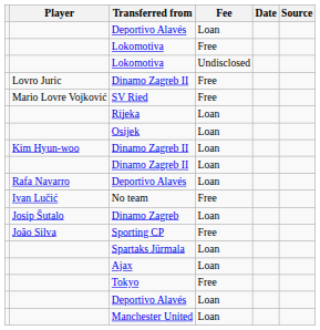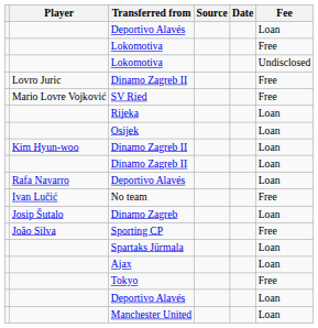 <table class="wikitable plainrowheaders sortable">
 <tr>
 <th></th>
 <th scope=col>Player</th>
 <th>Transferred from</th>
+<th scope=col>Source</th>
+<th scope=col>Date</th>
 <th scope=col>Fee</th>
-<th scope=col>Date</th>
-<th scope=col>Source</th>
 </tr>
 <tr>
 <td align=center></td>
 <td> </td>
 <td> <a href='#'>Deportivo Alavés</a></td>
-<td>Loan</td>
 <td></td>
 <td></td>
+<td>Loan</td>
 </tr>
 <tr>
 <td align=center></td>
 <td> </td>
 <td> <a href='#'>Lokomotiva</a></td>
-<td>Free</td>
 <td></td>
 <td></td>
+<td>Free</td>
 </tr>
 <tr>
 <td align=center></td>
 <td> </td>
 <td> <a href='#'>Lokomotiva</a></td>
-<td>Undisclosed</td>
 <td></td>
 <td></td>
+<td>Undisclosed</td>
 </tr>
 <tr>
 <td align=center></td>
 <td> Lovro Juric</td>
 <td> <a href='#'>Dinamo Zagreb II</a></td>
-<td>Free</td>
 <td></td>
 <td></td>
+<td>Free</td>
 </tr>
 <tr>
 <td align=center></td>
 <td> Mario Lovre Vojković</td>
 <td> <a href='#'>SV Ried</a></td>
-<td>Free</td>
 <td></td>
 <td></td>
+<td>Free</td>
 </tr>
 <tr>
 <td align=center></td>
 <td> </td>
 <td> <a href='#'>Rijeka</a></td>
-<td>Loan</td>
 <td></td>
 <td></td>
+<td>Loan</td>
 </tr>
 <tr>
 <td align=center></td>
 <td> </td>
 <td> <a href='#'>Osijek</a></td>
-<td>Loan</td>
 <td></td>
 <td></td>
+<td>Loan</td>
 </tr>
 <tr>
 <td align=center></td>
 <td> <a href='#'>Kim Hyun-woo</a></td>
 <td> <a href='#'>Dinamo Zagreb II</a></td>
-<td>Loan</td>
 <td></td>
 <td></td>
+<td>Loan</td>
 </tr>
 <tr>
 <td align=center></td>
 <td> </td>
 <td> <a href='#'>Dinamo Zagreb II</a></td>
-<td>Loan</td>
 <td></td>
 <td></td>
+<td>Loan</td>
 </tr>
 <tr>
 <td align=center></td>
 <td> <a href='#'>Rafa Navarro</a></td>
 <td> <a href='#'>Deportivo Alavés</a></td>
-<td>Loan</td>
 <td></td>
 <td></td>
+<td>Loan</td>
 </tr>
 <tr>
 <td align=center></td>
 <td> <a href='#'>Ivan Lučić</a></td>
 <td>No team</td>
-<td>Free</td>
 <td></td>
 <td></td>
+<td>Free</td>
 </tr>
 <tr>
 <td align=center></td>
 <td> <a href='#'>Josip Šutalo</a></td>
 <td> <a href='#'>Dinamo Zagreb</a></td>
-<td>Loan</td>
 <td></td>
 <td></td>
+<td>Loan</td>
 </tr>
 <tr>
 <td align=center></td>
 <td> <a href='#'>João Silva</a></td>
 <td> <a href='#'>Sporting CP</a></td>
-<td>Free</td>
 <td></td>
 <td></td>
+<td>Free</td>
 </tr>
 <tr>
 <td align=center></td>
 <td> </td>
 <td> <a href='#'>Spartaks Jūrmala</a></td>
-<td>Loan</td>
 <td></td>
 <td></td>
+<td>Loan</td>
 </tr>
 <tr>
 <td align=center></td>
 <td> </td>
 <td> <a href='#'>Ajax</a></td>
-<td>Loan</td>
 <td></td>
 <td></td>
+<td>Loan</td>
 </tr>
 <tr>
 <td align=center></td>
 <td> </td>
 <td> <a href='#'>Tokyo</a></td>
-<td>Free</td>
 <td></td>
 <td></td>
+<td>Free</td>
 </tr>
 <tr>
 <td align=center></td>
 <td> </td>
 <td> <a href='#'>Deportivo Alavés</a></td>
-<td>Loan</td>
 <td></td>
 <td></td>
+<td>Loan</td>
 </tr>
 <tr>
 <td align=center></td>
 <td> </td>
 <td> <a href='#'>Manchester United</a></td>
-<td>Loan</td>
 <td></td>
 <td></td>
+<td>Loan</td>
 </tr>
 </table>
